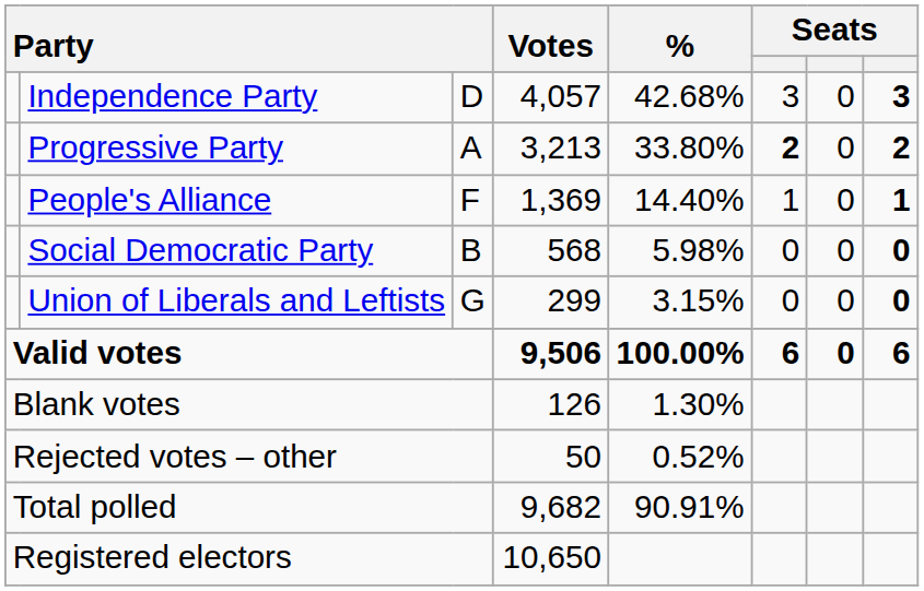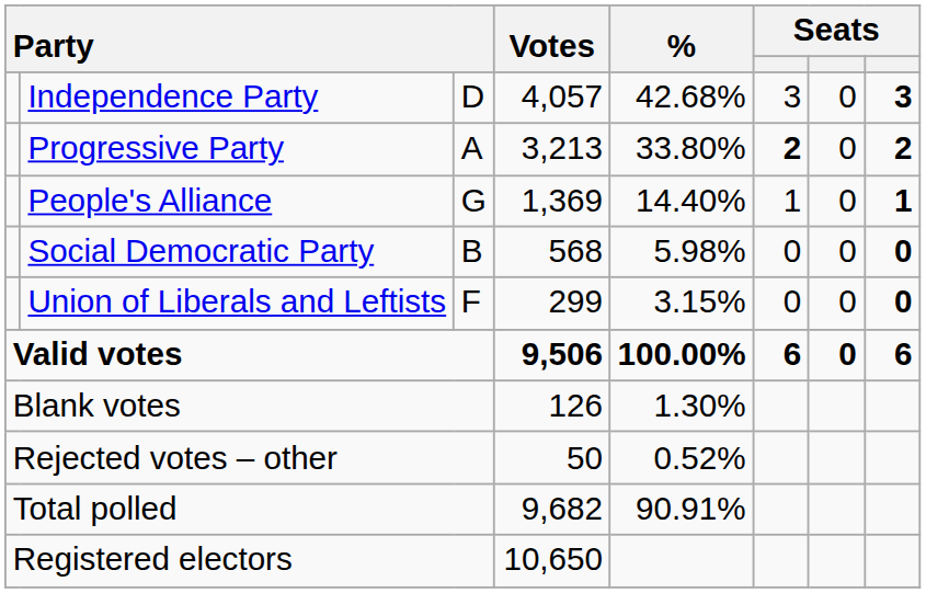 <table class="wikitable" border="1" style="text-align:right;">
 <tr>
 <th style="text-align:left;" valign=bottom rowspan=2 colspan=3>Party</th>
 <th align=center valign=bottom rowspan=2 width="50">Votes</th>
 <th align=center valign=bottom rowspan=2 width="50">%</th>
 <th colspan=3>Seats</th>
 </tr>
 <tr>
 <th align=center valign=bottom width="20"><small></small></th>
 <th align=center valign=bottom width="20"><small><a href='#'></a></small></th>
 <th align=center valign=bottom width="20"><small></small></th>
 </tr>
 <tr>
 <td></td>
 <td align=left><a href='#'>Independence Party</a></td>
 <td align=left>D</td>
 <td>4,057</td>
 <td>42.68%</td>
 <td>3</td>
 <td>0</td>
 <td><strong>3</strong></td>
 </tr>
 <tr>
 <td></td>
 <td align=left><a href='#'>Progressive Party</a></td>
 <td align=left>A</td>
 <td>3,213</td>
 <td>33.80%</td>
 <td><strong>2</strong></td>
 <td>0</td>
 <td><strong>2</strong></td>
 </tr>
 <tr>
 <td></td>
 <td align=left><a href='#'>People's Alliance</a></td>
-<td align=left>F</td>
+<td align=left>G</td>
 <td>1,369</td>
 <td>14.40%</td>
 <td>1</td>
 <td>0</td>
 <td><strong>1</strong></td>
 </tr>
 <tr>
 <td></td>
 <td align=left><a href='#'>Social Democratic Party</a></td>
 <td align=left>B</td>
 <td>568</td>
 <td>5.98%</td>
 <td>0</td>
 <td>0</td>
 <td><strong>0</strong></td>
 </tr>
 <tr>
 <td></td>
 <td align=left><a href='#'>Union of Liberals and Leftists</a></td>
-<td align=left>G</td>
+<td align=left>F</td>
 <td>299</td>
 <td>3.15%</td>
 <td>0</td>
 <td>0</td>
 <td><strong>0</strong></td>
 </tr>
 <tr style="font-weight:bold">
 <td align=left colspan=3>Valid votes</td>
 <td>9,506</td>
 <td>100.00%</td>
 <td>6</td>
 <td>0</td>
 <td>6</td>
 </tr>
 <tr>
 <td align=left colspan=3>Blank votes</td>
 <td>126</td>
 <td>1.30%</td>
 <td></td>
 <td></td>
 <td></td>
 </tr>
 <tr>
 <td align=left colspan=3>Rejected votes – other</td>
 <td>50</td>
 <td>0.52%</td>
 <td></td>
 <td></td>
 <td></td>
 </tr>
 <tr>
 <td align=left colspan=3>Total polled</td>
 <td>9,682</td>
 <td>90.91%</td>
 <td></td>
 <td></td>
 <td></td>
 </tr>
 <tr>
 <td align=left colspan=3>Registered electors</td>
 <td>10,650</td>
 <td></td>
 <td></td>
 <td></td>
 <td></td>
 </tr>
 </table>
